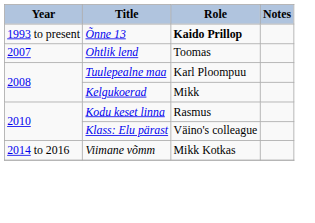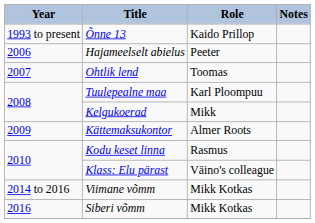 <table class="wikitable" style="font-size:90%;">
 <tr>
 <th style="background:#B0C4DE;">Year</th>
 <th style="background:#B0C4DE;">Title</th>
 <th style="background:#B0C4DE;">Role</th>
 <th style="background:#B0C4DE;">Notes</th>
 </tr>
 <tr>
 <td><a href='#'>1993</a> to present</td>
 <td><em><a href='#'>Õnne 13</a></em></td>
-<td><strong>Kaido Prillop</strong></td>
+<td>Kaido Prillop</td>
+<td></td>
+</tr>
+<tr>
+<td><a href='#'>2006</a></td>
+<td><em>Hajameelselt abielus</em></td>
+<td>Peeter</td>
 <td></td>
 </tr>
 <tr>
 <td><a href='#'>2007</a></td>
 <td><em><a href='#'>Ohtlik lend</a></em></td>
 <td>Toomas</td>
 <td></td>
 </tr>
 <tr>
 <td rowspan="2"><a href='#'>2008</a></td>
 <td><em><a href='#'>Tuulepealne maa</a></em></td>
 <td>Karl Ploompuu</td>
 <td></td>
 </tr>
 <tr>
 <td><em><a href='#'>Kelgukoerad</a></em></td>
 <td>Mikk</td>
 <td></td>
 </tr>
 <tr>
+<td><a href='#'>2009</a></td>
+<td><em><a href='#'>Kättemaksukontor</a></em></td>
+<td>Almer Roots</td>
+<td></td>
+</tr>
+<tr>
 <td rowspan="2"><a href='#'>2010</a></td>
 <td><em><a href='#'>Kodu keset linna</a></em></td>
 <td>Rasmus</td>
 <td></td>
 </tr>
 <tr>
 <td><em> <a href='#'>Klass: Elu pärast</a></em></td>
 <td>Väino's colleague</td>
 <td></td>
 </tr>
 <tr>
 <td rowspan="1"><a href='#'>2014</a> to 2016</td>
 <td><em>Viimane võmm</em></td>
 <td>Mikk Kotkas</td>
 <td></td>
 </tr>
 <tr>
+<td rowspan="1"><a href='#'>2016</a></td>
+<td><em>Siberi võmm</em></td>
+<td>Mikk Kotkas</td>
+<td></td>
+</tr>
+<tr>
 </tr>
 </table>
